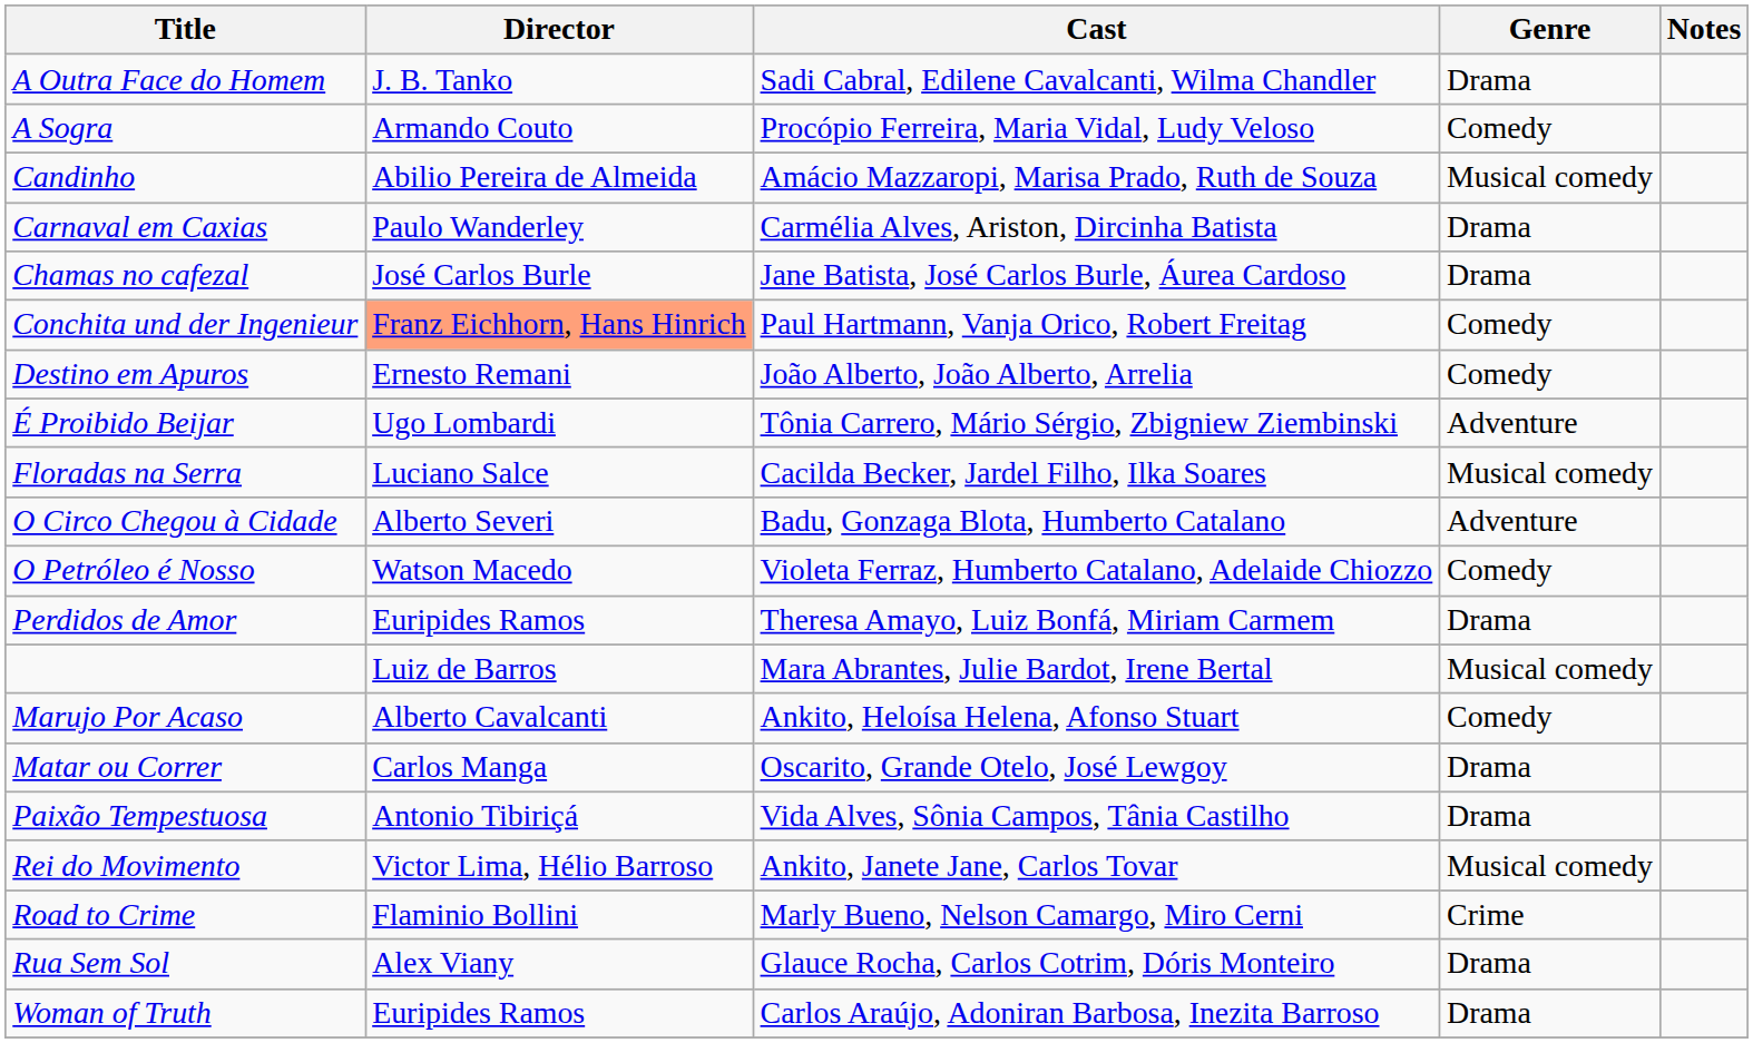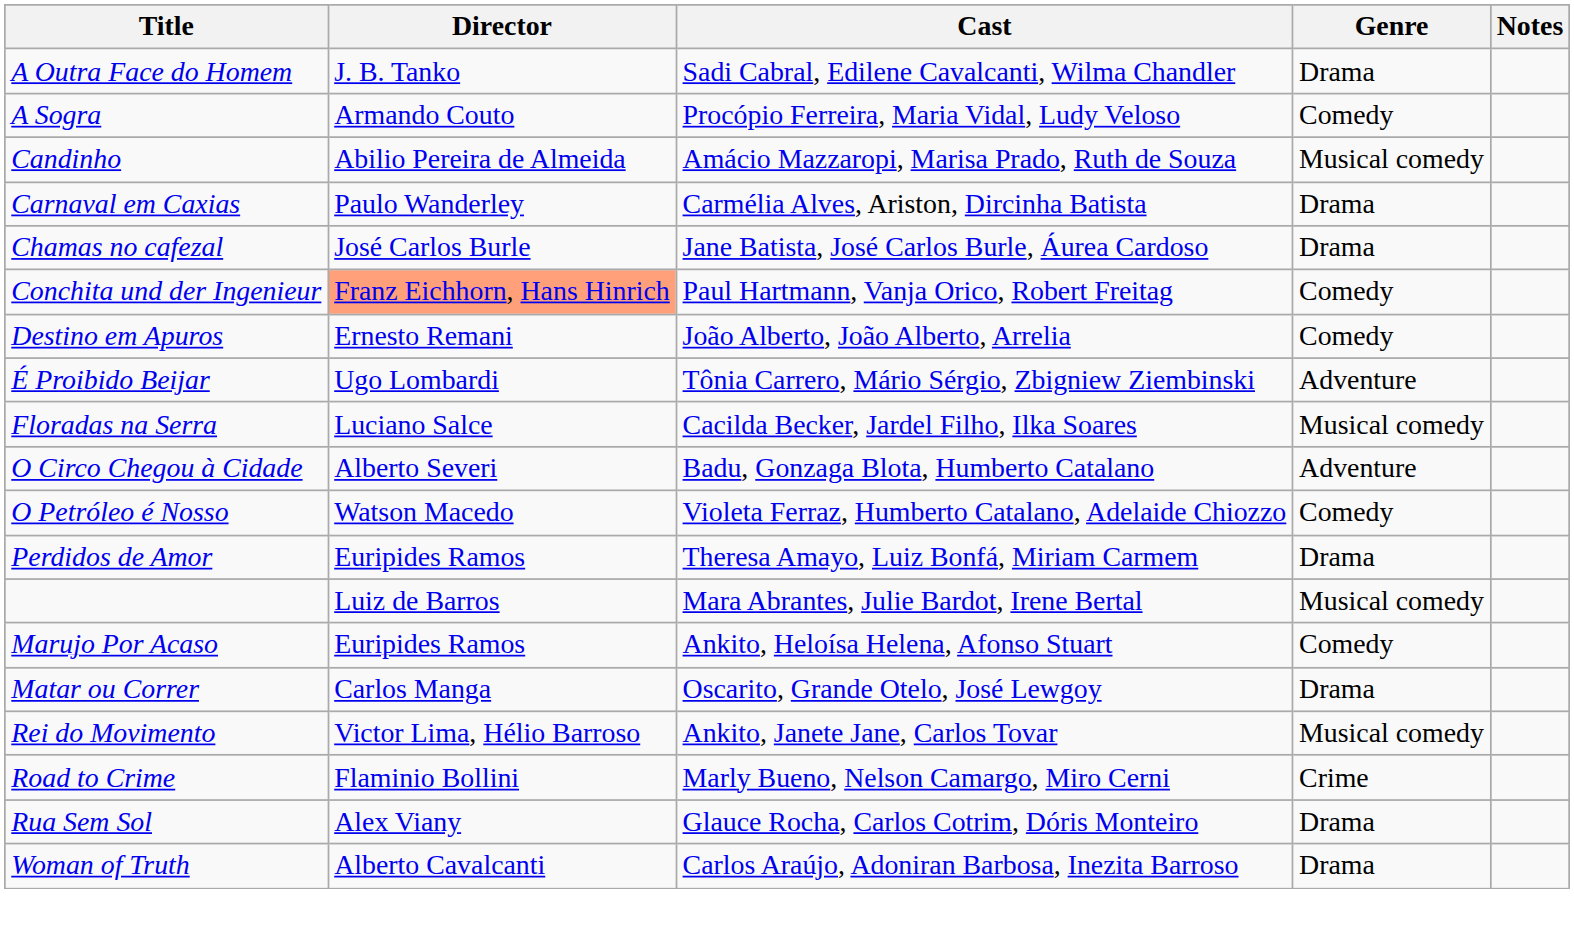 <table class="wikitable">
 <tr>
 <th>Title</th>
 <th>Director</th>
 <th>Cast</th>
 <th>Genre</th>
 <th>Notes</th>
 </tr>
 <tr>
 <td><em><a href='#'>A Outra Face do Homem </a></em></td>
 <td><a href='#'>J. B. Tanko</a></td>
 <td><a href='#'>Sadi Cabral</a>, <a href='#'>Edilene Cavalcanti</a>, <a href='#'>Wilma Chandler</a></td>
 <td>Drama</td>
 <td></td>
 </tr>
 <tr>
 <td><em><a href='#'>A Sogra</a></em></td>
 <td><a href='#'>Armando Couto</a></td>
 <td><a href='#'>Procópio Ferreira</a>, <a href='#'>Maria Vidal</a>, <a href='#'>Ludy Veloso</a></td>
 <td>Comedy</td>
 <td></td>
 </tr>
 <tr>
 <td><em><a href='#'>Candinho</a></em></td>
 <td><a href='#'>Abilio Pereira de Almeida</a></td>
 <td><a href='#'>Amácio Mazzaropi</a>, <a href='#'>Marisa Prado</a>, <a href='#'>Ruth de Souza</a></td>
 <td>Musical comedy</td>
 <td></td>
 </tr>
 <tr>
 <td><em><a href='#'>Carnaval em Caxias </a></em></td>
 <td><a href='#'>Paulo Wanderley</a></td>
 <td><a href='#'>Carmélia Alves</a>, Ariston, <a href='#'>Dircinha Batista</a></td>
 <td>Drama</td>
 <td></td>
 </tr>
 <tr>
 <td><em><a href='#'>Chamas no cafezal</a></em></td>
 <td><a href='#'>José Carlos Burle</a></td>
 <td><a href='#'>Jane Batista</a>, <a href='#'>José Carlos Burle</a>, <a href='#'>Áurea Cardoso</a></td>
 <td>Drama</td>
 <td></td>
 </tr>
 <tr>
 <td><em><a href='#'>Conchita und der Ingenieur</a></em></td>
 <td style="background: lightsalmon;"><a href='#'>Franz Eichhorn</a>, <a href='#'>Hans Hinrich</a></td>
 <td><a href='#'>Paul Hartmann</a>, <a href='#'>Vanja Orico</a>, <a href='#'>Robert Freitag</a></td>
 <td>Comedy</td>
 <td></td>
 </tr>
 <tr>
 <td><em><a href='#'>Destino em Apuros </a></em></td>
 <td><a href='#'>Ernesto Remani</a></td>
 <td><a href='#'>João Alberto</a>, <a href='#'>João Alberto</a>, <a href='#'>Arrelia</a></td>
 <td>Comedy</td>
 <td></td>
 </tr>
 <tr>
 <td><em><a href='#'>É Proibido Beijar</a></em></td>
 <td><a href='#'>Ugo Lombardi</a></td>
 <td><a href='#'>Tônia Carrero</a>, <a href='#'>Mário Sérgio</a>, <a href='#'>Zbigniew Ziembinski</a></td>
 <td>Adventure</td>
 <td></td>
 </tr>
 <tr>
 <td><em><a href='#'>Floradas na Serra</a></em></td>
 <td><a href='#'>Luciano Salce </a></td>
 <td><a href='#'>Cacilda Becker</a>, <a href='#'>Jardel Filho</a>, <a href='#'>Ilka Soares</a></td>
 <td>Musical comedy</td>
 <td></td>
 </tr>
 <tr>
 <td><em><a href='#'>O Circo Chegou à Cidade</a></em></td>
 <td><a href='#'>Alberto Severi</a></td>
 <td><a href='#'>Badu</a>, <a href='#'>Gonzaga Blota</a>, <a href='#'>Humberto Catalano</a></td>
 <td>Adventure</td>
 <td></td>
 </tr>
 <tr>
 <td><em><a href='#'>O Petróleo é Nosso</a></em></td>
 <td><a href='#'>Watson Macedo</a></td>
 <td><a href='#'>Violeta Ferraz</a>, <a href='#'>Humberto Catalano</a>, <a href='#'>Adelaide Chiozzo</a></td>
 <td>Comedy</td>
 <td></td>
 </tr>
 <tr>
 <td><em><a href='#'>Perdidos de Amor</a></em></td>
 <td><a href='#'>Euripides Ramos</a></td>
 <td><a href='#'>Theresa Amayo</a>, <a href='#'>Luiz Bonfá</a>, <a href='#'>Miriam Carmem</a></td>
 <td>Drama</td>
 <td></td>
 </tr>
 <tr>
 <td><em></em></td>
 <td><a href='#'>Luiz de Barros</a></td>
 <td><a href='#'>Mara Abrantes</a>, <a href='#'>Julie Bardot</a>, <a href='#'>Irene Bertal</a></td>
 <td>Musical comedy</td>
 <td></td>
 </tr>
 <tr>
 <td><em><a href='#'>Marujo Por Acaso</a></em></td>
-<td><a href='#'>Alberto Cavalcanti</a></td>
+<td><a href='#'>Euripides Ramos</a></td>
 <td><a href='#'>Ankito</a>, <a href='#'>Heloísa Helena</a>, <a href='#'>Afonso Stuart</a></td>
 <td>Comedy</td>
 <td></td>
 </tr>
 <tr>
 <td><em><a href='#'>Matar ou Correr</a></em></td>
 <td><a href='#'>Carlos Manga</a></td>
 <td><a href='#'>Oscarito</a>, <a href='#'>Grande Otelo</a>, <a href='#'>José Lewgoy</a></td>
-<td>Drama</td>
-<td></td>
-</tr>
-<tr>
-<td><em><a href='#'>Paixão Tempestuosa</a></em></td>
-<td><a href='#'>Antonio Tibiriçá</a></td>
-<td><a href='#'>Vida Alves</a>, <a href='#'>Sônia Campos</a>, <a href='#'>Tânia Castilho</a></td>
 <td>Drama</td>
 <td></td>
 </tr>
 <tr>
 <td><em><a href='#'>Rei do Movimento</a></em></td>
 <td><a href='#'>Victor Lima</a>, <a href='#'>Hélio Barroso</a></td>
 <td><a href='#'>Ankito</a>, <a href='#'>Janete Jane</a>, <a href='#'>Carlos Tovar</a></td>
 <td>Musical comedy</td>
 <td></td>
 </tr>
 <tr>
 <td><em><a href='#'>Road to Crime</a></em></td>
 <td><a href='#'>Flaminio Bollini</a></td>
 <td><a href='#'>Marly Bueno</a>, <a href='#'>Nelson Camargo</a>, <a href='#'>Miro Cerni</a></td>
 <td>Crime</td>
 </tr>
 <tr>
 <td><em><a href='#'>Rua Sem Sol</a></em></td>
 <td><a href='#'>Alex Viany</a></td>
 <td><a href='#'>Glauce Rocha</a>, <a href='#'>Carlos Cotrim</a>, <a href='#'>Dóris Monteiro</a></td>
 <td>Drama</td>
 <td></td>
 </tr>
 <tr>
 <td><em><a href='#'>Woman of Truth</a></em></td>
-<td><a href='#'>Euripides Ramos</a></td>
+<td><a href='#'>Alberto Cavalcanti</a></td>
 <td><a href='#'>Carlos Araújo</a>, <a href='#'>Adoniran Barbosa</a>, <a href='#'>Inezita Barroso</a></td>
 <td>Drama</td>
 <td></td>
 </tr>
 <tr>
 </tr>
 </table>
